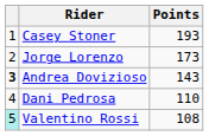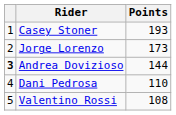 <table class="wikitable" style="font-size: 95%;">
 <tr>
 <th></th>
 <th>Rider</th>
 <th>Points</th>
 </tr>
 <tr>
 <td align=center>1</td>
 <td> <a href='#'>Casey Stoner</a></td>
 <td align=right>193</td>
 </tr>
 <tr>
 <td align=center>2</td>
 <td> <a href='#'>Jorge Lorenzo</a></td>
 <td align=right>173</td>
 </tr>
 <tr>
 <td align=center><strong>3</strong></td>
 <td> <a href='#'>Andrea Dovizioso</a></td>
-<td align=right>143</td>
+<td align=right>144</td>
 </tr>
 <tr>
 <td align=center>4</td>
 <td> <a href='#'>Dani Pedrosa</a></td>
 <td align=right>110</td>
 </tr>
 <tr>
-<td align=center style="background: paleturquoise;">5</td>
+<td align=center>5</td>
 <td> <a href='#'>Valentino Rossi</a></td>
 <td align=right>108</td>
 </tr>
 </table>
